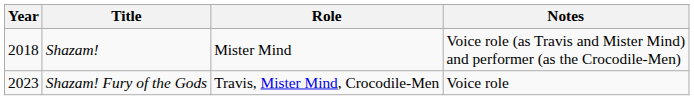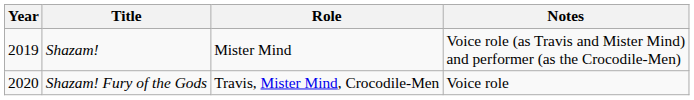 <table class="wikitable">
 <tr>
 <th>Year</th>
 <th>Title</th>
 <th>Role</th>
 <th>Notes</th>
 </tr>
 <tr>
-<td>2018</td>
+<td>2019</td>
 <td><em>Shazam!</em></td>
 <td>Mister Mind</td>
 <td>Voice role (as Travis and Mister Mind)<br>and performer (as the Crocodile-Men)</td>
 </tr>
 <tr>
-<td>2023</td>
+<td>2020</td>
 <td><em>Shazam! Fury of the Gods</em></td>
 <td>Travis, <a href='#'>Mister Mind</a>, Crocodile-Men</td>
 <td>Voice role</td>
 </tr>
 </table>
